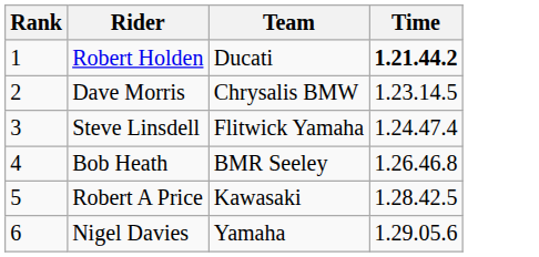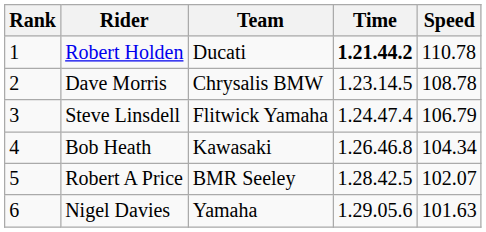 <table class="wikitable">
 <tr style="background:#efefef;">
 <th>Rank</th>
 <th>Rider</th>
 <th>Team</th>
 <th>Time</th>
+<th>Speed</th>
 </tr>
 <tr>
 <td>1</td>
 <td> <a href='#'>Robert Holden</a></td>
 <td>Ducati</td>
 <td><strong>1.21.44.2</strong></td>
+<td>110.78</td>
 </tr>
 <tr>
 <td>2</td>
 <td> Dave Morris</td>
 <td>Chrysalis BMW</td>
 <td>1.23.14.5</td>
+<td>108.78</td>
 </tr>
 <tr>
 <td>3</td>
 <td> Steve Linsdell</td>
 <td>Flitwick Yamaha</td>
 <td>1.24.47.4</td>
+<td>106.79</td>
 </tr>
 <tr>
 <td>4</td>
 <td>Bob Heath</td>
-<td>BMR Seeley</td>
+<td>Kawasaki</td>
 <td>1.26.46.8</td>
+<td>104.34</td>
 </tr>
 <tr>
 <td>5</td>
 <td> Robert A Price</td>
-<td>Kawasaki</td>
+<td>BMR Seeley</td>
 <td>1.28.42.5</td>
+<td>102.07</td>
 </tr>
 <tr>
 <td>6</td>
 <td> Nigel Davies</td>
 <td>Yamaha</td>
 <td>1.29.05.6</td>
+<td>101.63</td>
 </tr>
 </table>
